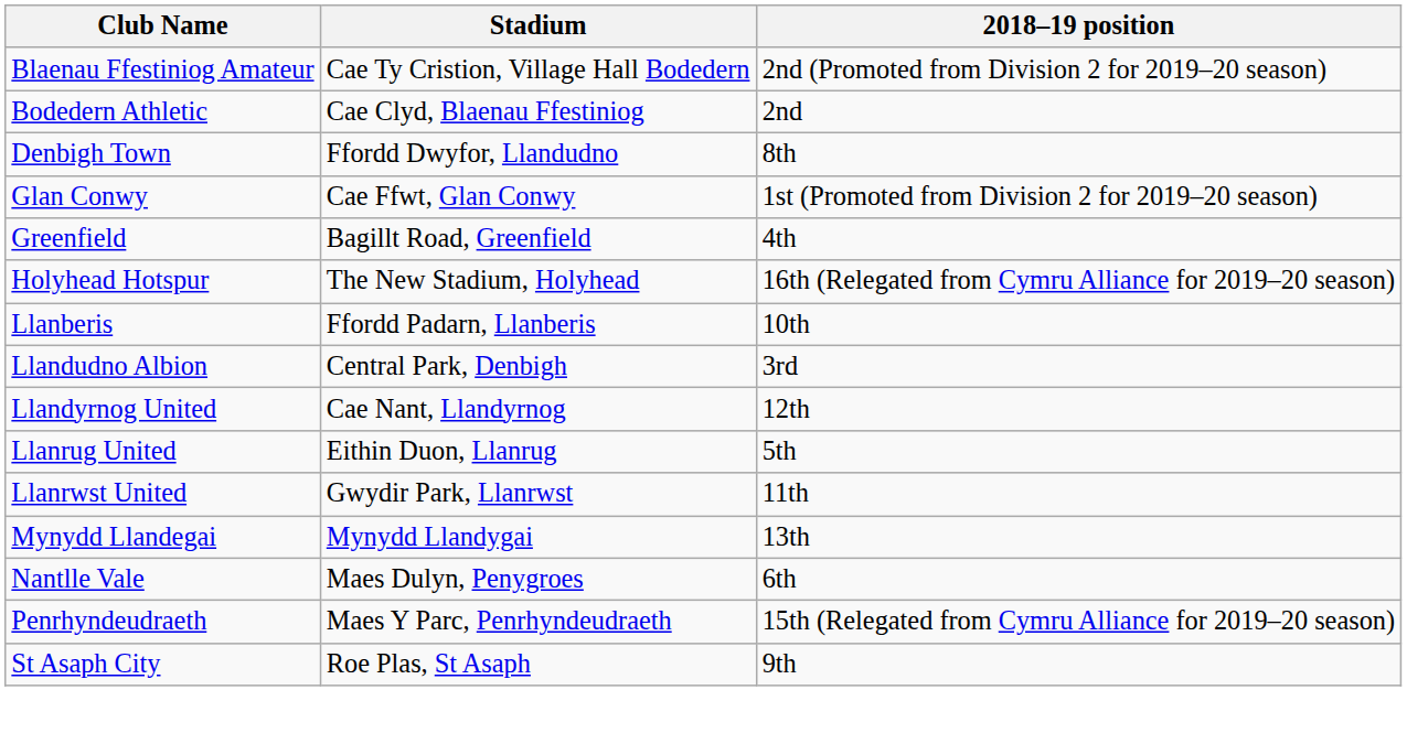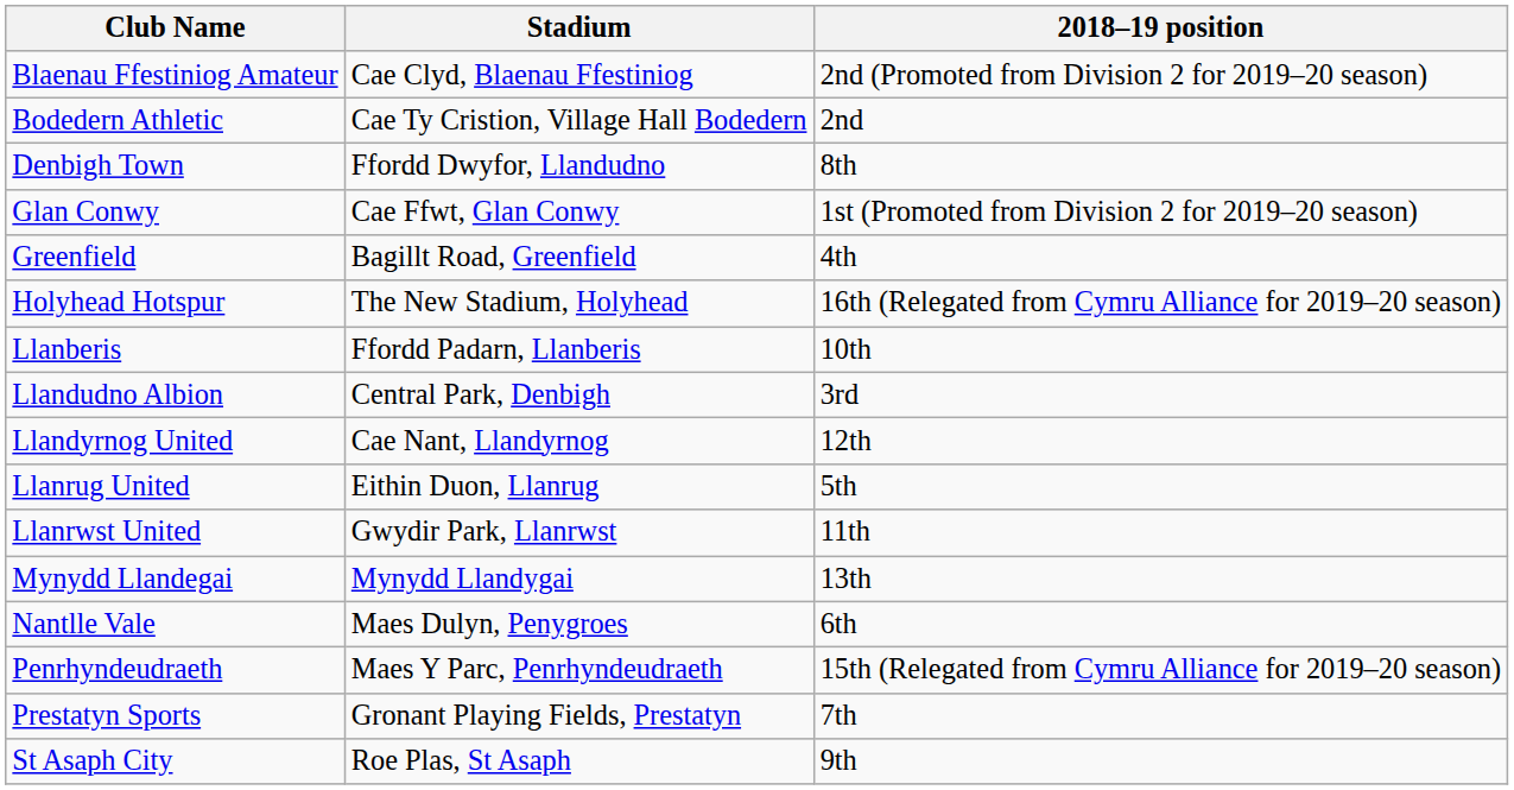 <table class="wikitable sortable">
 <tr>
 <th>Club Name</th>
 <th>Stadium</th>
 <th>2018–19 position</th>
 </tr>
 <tr>
 <td><a href='#'>Blaenau Ffestiniog Amateur</a></td>
-<td>Cae Ty Cristion, Village Hall <a href='#'>Bodedern</a></td>
+<td>Cae Clyd, <a href='#'>Blaenau Ffestiniog</a></td>
 <td>2nd (Promoted from Division 2 for 2019–20 season)</td>
 </tr>
 <tr>
 <td><a href='#'>Bodedern Athletic</a></td>
-<td>Cae Clyd, <a href='#'>Blaenau Ffestiniog</a></td>
+<td>Cae Ty Cristion, Village Hall <a href='#'>Bodedern</a></td>
 <td>2nd</td>
 </tr>
 <tr>
 <td><a href='#'>Denbigh Town</a></td>
 <td>Ffordd Dwyfor, <a href='#'>Llandudno</a></td>
 <td>8th</td>
 </tr>
 <tr>
 <td><a href='#'>Glan Conwy</a></td>
 <td>Cae Ffwt, <a href='#'>Glan Conwy</a></td>
 <td>1st (Promoted from Division 2 for 2019–20 season)</td>
 </tr>
 <tr>
 <td><a href='#'>Greenfield</a></td>
 <td>Bagillt Road, <a href='#'>Greenfield</a></td>
 <td>4th</td>
 </tr>
 <tr>
 <td><a href='#'>Holyhead Hotspur</a></td>
 <td>The New Stadium, <a href='#'>Holyhead</a></td>
 <td>16th (Relegated from <a href='#'>Cymru Alliance</a> for 2019–20 season)</td>
 </tr>
 <tr>
 <td><a href='#'>Llanberis</a></td>
 <td>Ffordd Padarn, <a href='#'>Llanberis</a></td>
 <td>10th</td>
 </tr>
 <tr>
 <td><a href='#'>Llandudno Albion</a></td>
 <td>Central Park, <a href='#'>Denbigh</a></td>
 <td>3rd</td>
 </tr>
 <tr>
 <td><a href='#'>Llandyrnog United</a></td>
 <td>Cae Nant, <a href='#'>Llandyrnog</a></td>
 <td>12th</td>
 </tr>
 <tr>
 <td><a href='#'>Llanrug United</a></td>
 <td>Eithin Duon, <a href='#'>Llanrug</a></td>
 <td>5th</td>
 </tr>
 <tr>
 <td><a href='#'>Llanrwst United</a></td>
 <td>Gwydir Park, <a href='#'>Llanrwst</a></td>
 <td>11th</td>
 </tr>
 <tr>
 <td><a href='#'>Mynydd Llandegai</a></td>
 <td><a href='#'>Mynydd Llandygai</a></td>
 <td>13th</td>
 </tr>
 <tr>
 <td><a href='#'>Nantlle Vale</a></td>
 <td>Maes Dulyn, <a href='#'>Penygroes</a></td>
 <td>6th</td>
 </tr>
 <tr>
 <td><a href='#'>Penrhyndeudraeth</a></td>
 <td>Maes Y Parc, <a href='#'>Penrhyndeudraeth</a></td>
 <td>15th (Relegated from <a href='#'>Cymru Alliance</a> for 2019–20 season)</td>
 </tr>
 <tr>
+<td><a href='#'>Prestatyn Sports</a></td>
+<td>Gronant Playing Fields, <a href='#'>Prestatyn</a></td>
+<td>7th</td>
+</tr>
+<tr>
 <td><a href='#'>St Asaph City</a></td>
 <td>Roe Plas, <a href='#'>St Asaph</a></td>
 <td>9th</td>
 </tr>
 </table>
